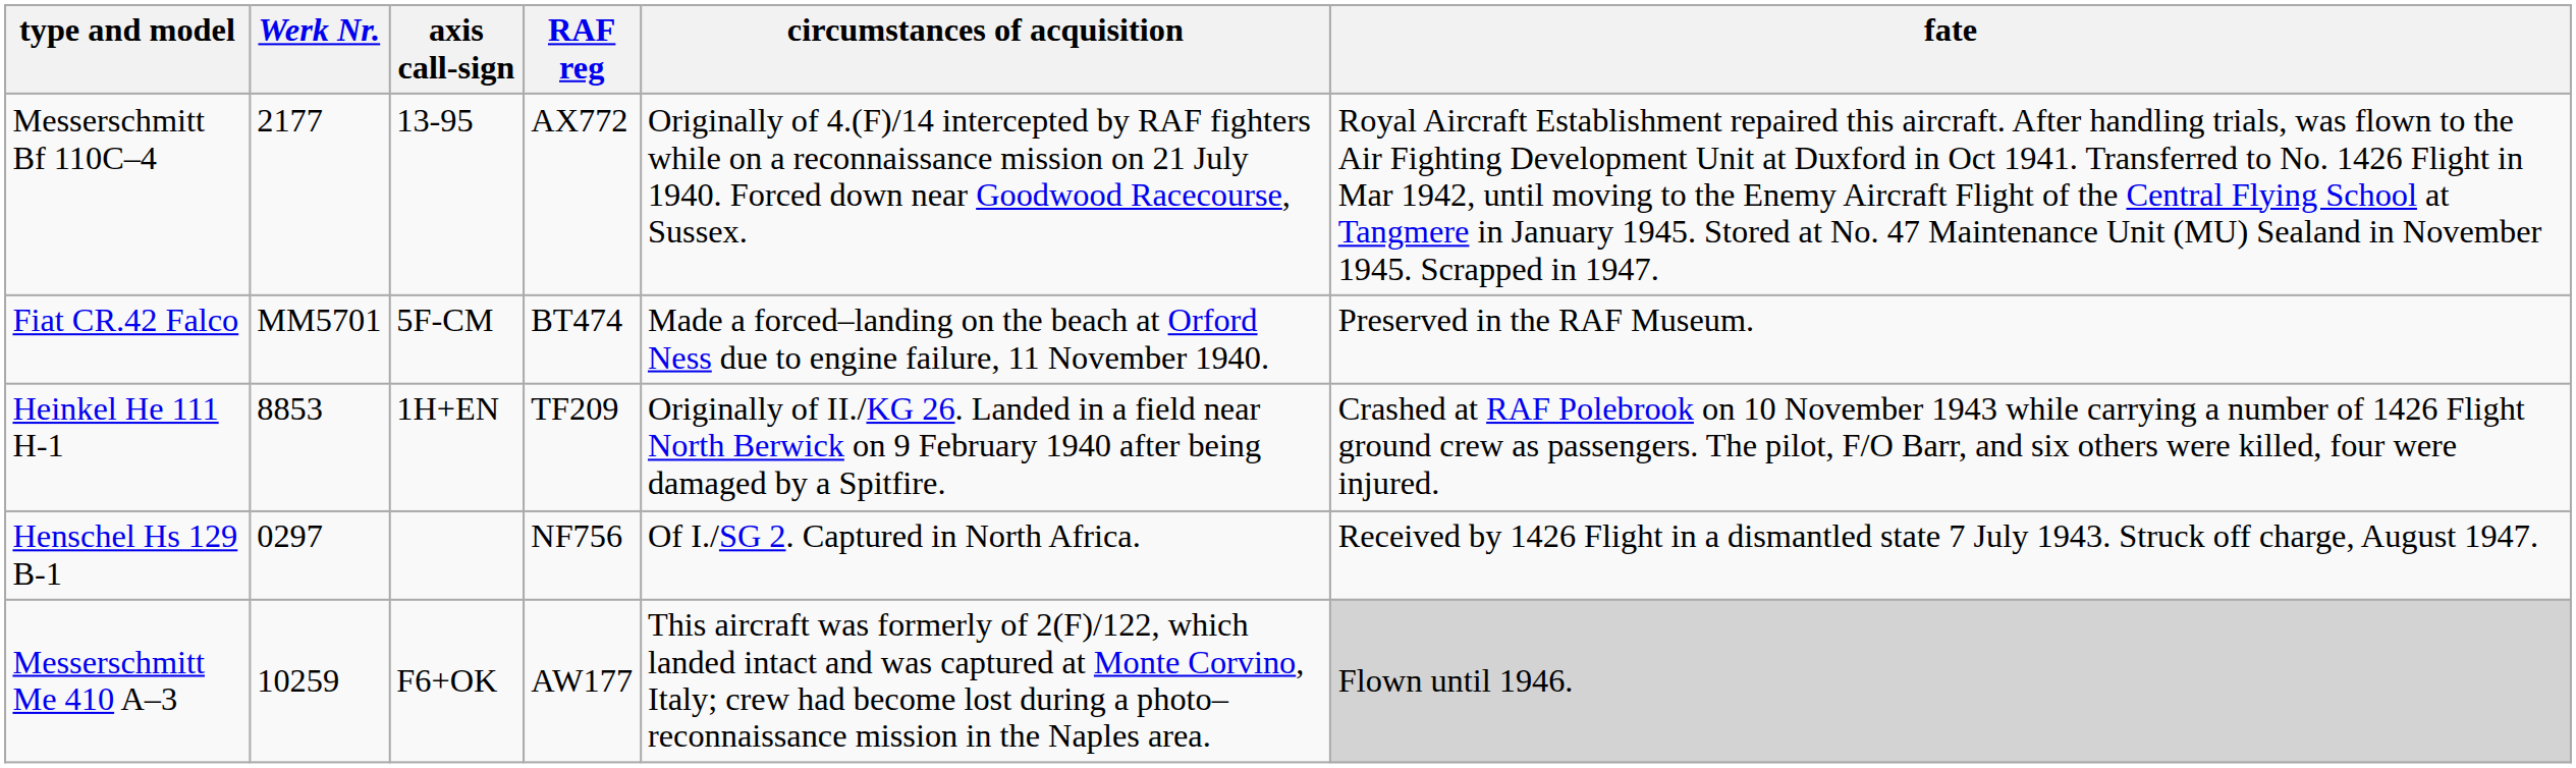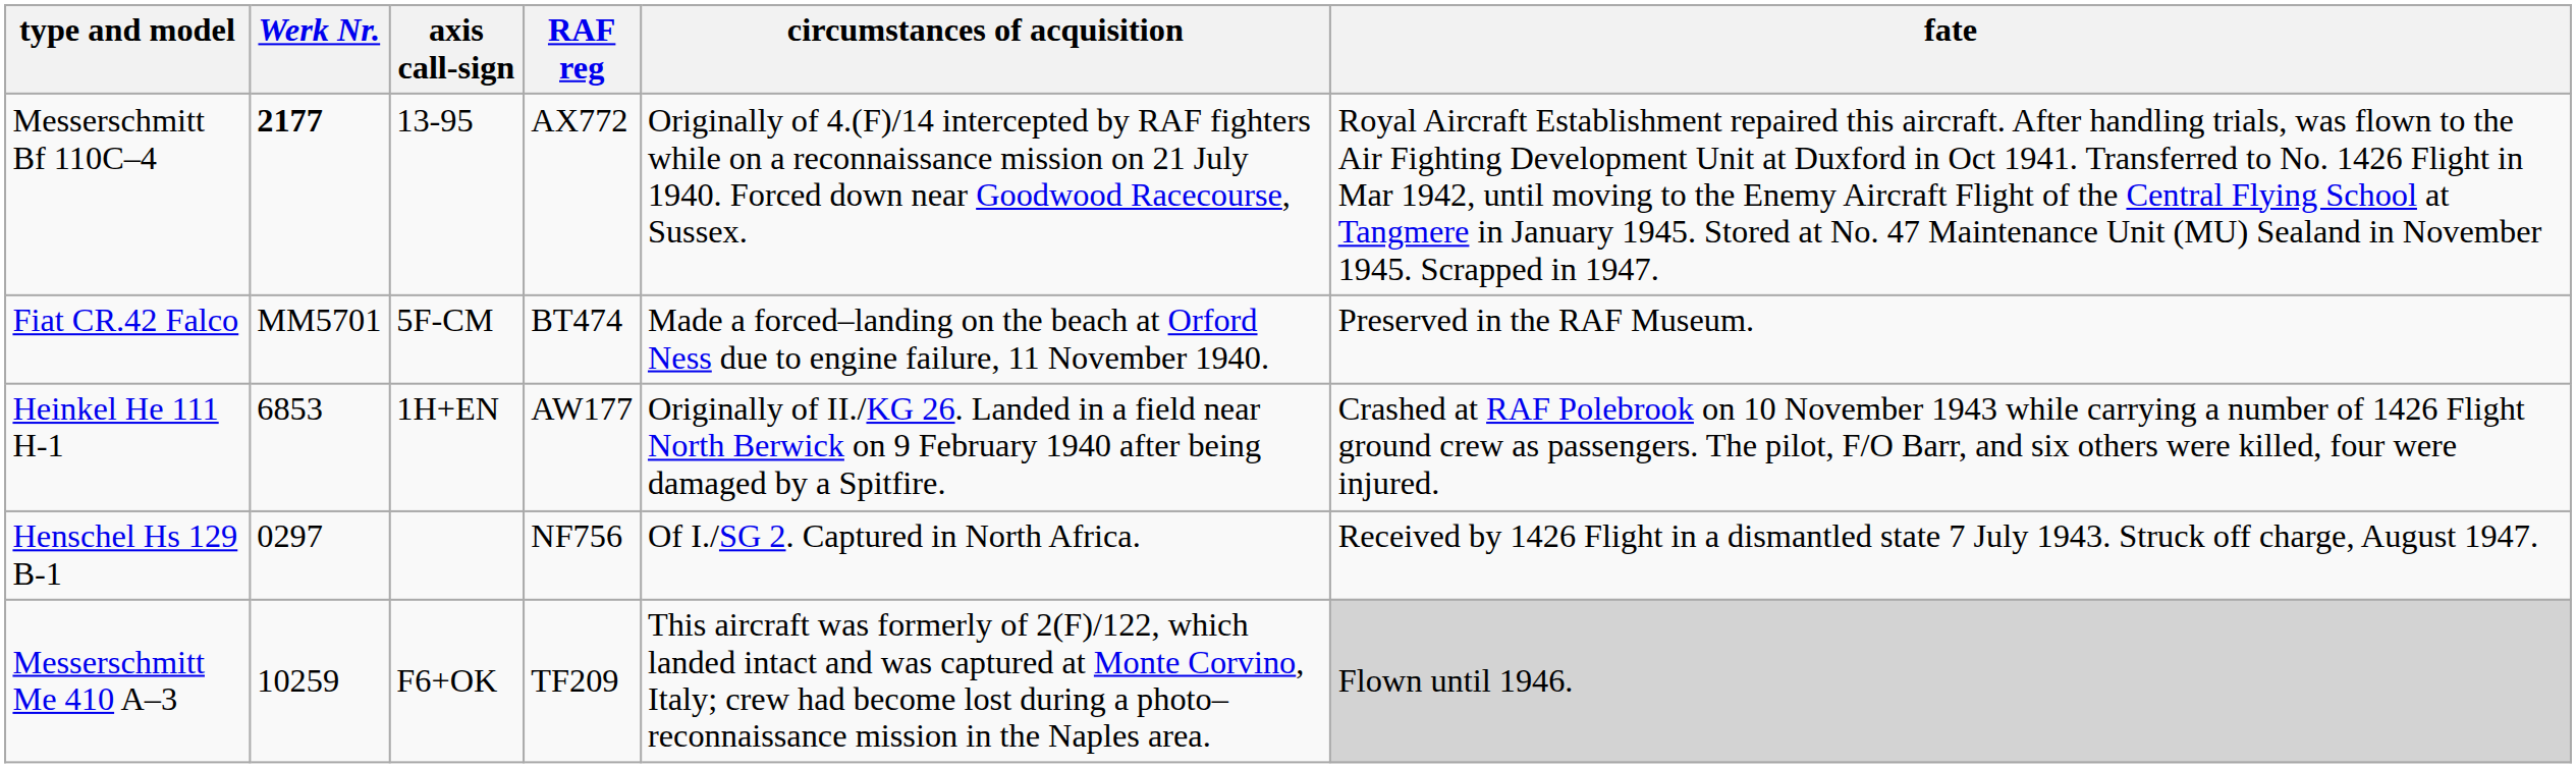 <table class=wikitable>
 <tr style=vertical-align:top>
 <th>type and model</th>
 <th><em><a href='#'>Werk Nr.</a></em></th>
 <th>axis call-sign</th>
 <th><a href='#'>RAF<br>reg</a></th>
 <th>circumstances of acquisition</th>
 <th>fate</th>
 </tr>
 <tr style=vertical-align:top>
 <td>Messerschmitt Bf 110C–4</td>
-<td>2177</td>
+<td><strong>2177</strong></td>
 <td>13-95</td>
 <td>AX772</td>
 <td>Originally of 4.(F)/14 intercepted by RAF fighters while on a reconnaissance mission on 21 July 1940.  Forced down near <a href='#'>Goodwood Racecourse</a>, Sussex.</td>
 <td>Royal Aircraft Establishment repaired this aircraft.  After handling trials, was flown to the Air Fighting Development Unit at Duxford in Oct 1941.  Transferred to No. 1426 Flight in Mar 1942, until moving to the Enemy Aircraft Flight of the <a href='#'>Central Flying School</a> at <a href='#'>Tangmere</a> in January 1945.  Stored at No. 47 Maintenance Unit (MU) Sealand in November 1945.  Scrapped in 1947.</td>
 </tr>
 <tr style=vertical-align:top>
 <td><a href='#'>Fiat CR.42 Falco</a></td>
 <td>MM5701</td>
 <td>5F-CM</td>
 <td>BT474</td>
 <td>Made a forced–landing on the beach at <a href='#'>Orford Ness</a> due to engine failure, 11 November 1940.</td>
 <td>Preserved in the RAF Museum.</td>
 </tr>
 <tr style=vertical-align:top>
 <td><a href='#'>Heinkel He 111</a> H-1</td>
-<td>8853</td>
+<td>6853</td>
 <td>1H+EN</td>
-<td>TF209</td>
+<td>AW177</td>
 <td>Originally of II./<a href='#'>KG 26</a>.  Landed in a field near <a href='#'>North Berwick</a> on 9 February 1940 after being damaged by a Spitfire.</td>
 <td>Crashed at <a href='#'>RAF Polebrook</a> on 10 November 1943 while carrying a number of 1426 Flight ground crew as passengers. The pilot, F/O Barr, and six others were killed, four were injured.</td>
 </tr>
 <tr style=vertical-align:top>
 <td><a href='#'>Henschel Hs 129</a> B-1</td>
 <td>0297</td>
 <td></td>
 <td>NF756</td>
 <td>Of I./<a href='#'>SG 2</a>.  Captured in North Africa.</td>
 <td>Received by 1426 Flight in a dismantled state 7 July 1943.  Struck off charge, August 1947.</td>
 </tr>
 <tr>
 <td><a href='#'>Messerschmitt Me 410</a> A–3</td>
 <td>10259</td>
 <td>F6+OK</td>
-<td>AW177</td>
+<td>TF209</td>
 <td>This aircraft was formerly of 2(F)/122, which landed intact and was captured at <a href='#'>Monte Corvino</a>, Italy; crew had become lost during a photo–reconnaissance mission in the Naples area.</td>
 <td style="background: lightgrey;">Flown until 1946.</td>
 </tr>
 </table>
